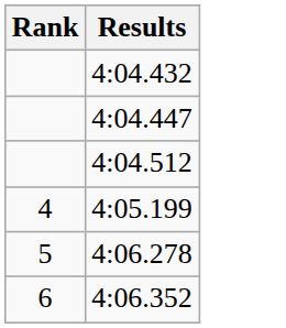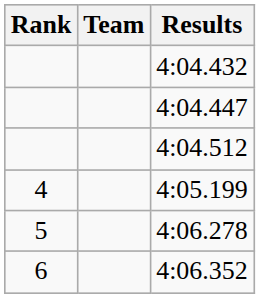 <table class="wikitable sortable" style="text-align:center">
 <tr>
 <th>Rank</th>
+<th>Team</th>
 <th>Results</th>
 </tr>
 <tr>
 <td></td>
+<td align="left"></td>
 <td>4:04.432</td>
 </tr>
 <tr>
 <td></td>
+<td align="left"></td>
 <td>4:04.447</td>
 </tr>
 <tr>
 <td></td>
+<td align="left"></td>
 <td>4:04.512</td>
 </tr>
 <tr>
 <td>4</td>
+<td align="left"></td>
 <td>4:05.199</td>
 </tr>
 <tr>
 <td>5</td>
+<td align="left"></td>
 <td>4:06.278</td>
 </tr>
 <tr>
 <td>6</td>
+<td align="left"></td>
 <td>4:06.352</td>
 </tr>
 </table>
